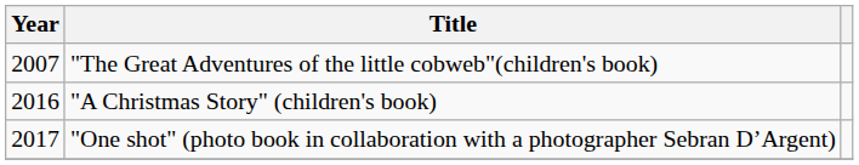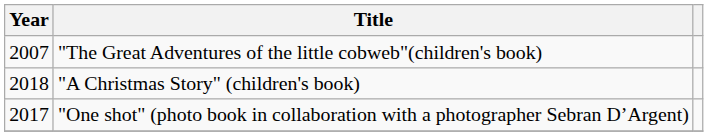 <table class="wikitable">
 <tr align="center">
 <th>Year</th>
 <th>Title</th>
 <th></th>
 </tr>
 <tr>
 <td>2007</td>
 <td>"The Great Adventures of the little cobweb"(children's book)</td>
 <td></td>
 </tr>
 <tr>
-<td>2016</td>
+<td>2018</td>
 <td>"A Christmas Story" (children's book)</td>
 <td></td>
 </tr>
 <tr>
 <td>2017</td>
 <td>"One shot" (photo book in collaboration with a photographer Sebran D’Argent)</td>
 <td></td>
 </tr>
 <tr>
 </tr>
 </table>
